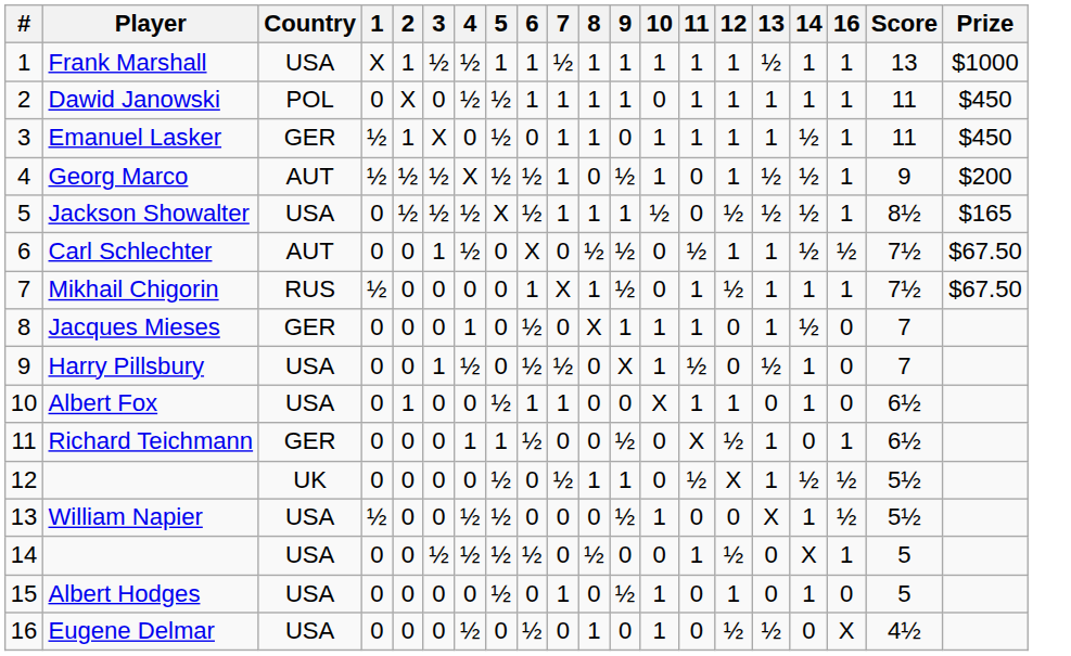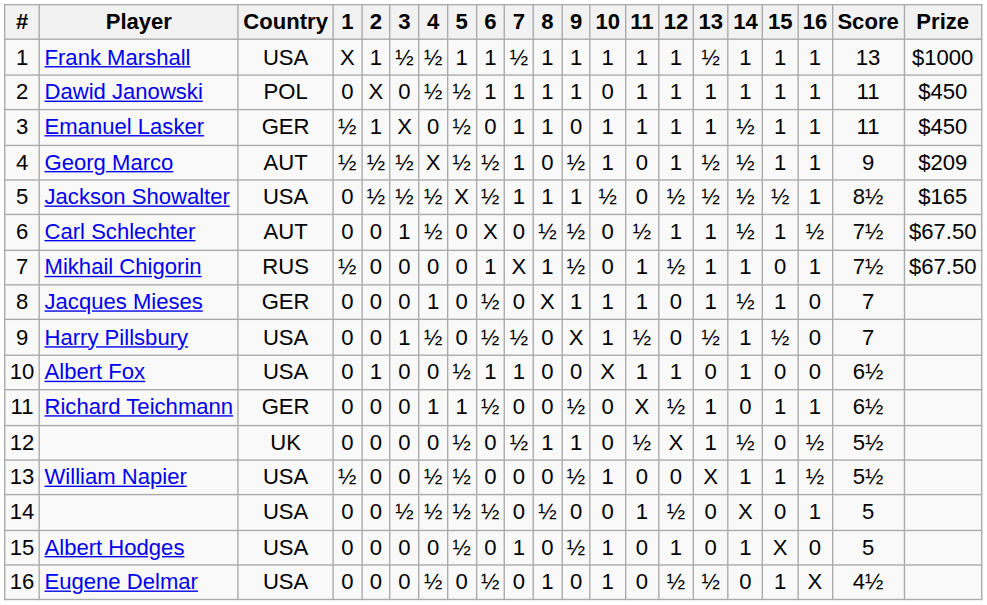 <table class="wikitable" style="text-align: center;">
 <tr>
 <th>#</th>
 <th>Player</th>
 <th>Country</th>
 <th>1</th>
 <th>2</th>
 <th>3</th>
 <th>4</th>
 <th>5</th>
 <th>6</th>
 <th>7</th>
 <th>8</th>
 <th>9</th>
 <th>10</th>
 <th>11</th>
 <th>12</th>
 <th>13</th>
 <th>14</th>
+<th>15</th>
 <th>16</th>
 <th>Score</th>
 <th>Prize</th>
 </tr>
 <tr>
 <td>1</td>
 <td align=left><a href='#'>Frank Marshall</a></td>
 <td>USA</td>
 <td>X</td>
 <td>1</td>
 <td>½</td>
 <td>½</td>
 <td>1</td>
 <td>1</td>
 <td>½</td>
 <td>1</td>
 <td>1</td>
 <td>1</td>
 <td>1</td>
 <td>1</td>
 <td>½</td>
 <td>1</td>
 <td>1</td>
+<td>1</td>
 <td>13</td>
 <td>$1000</td>
 </tr>
 <tr>
 <td>2</td>
 <td align=left><a href='#'>Dawid Janowski</a></td>
 <td>POL</td>
 <td>0</td>
 <td>X</td>
 <td>0</td>
 <td>½</td>
 <td>½</td>
 <td>1</td>
 <td>1</td>
 <td>1</td>
 <td>1</td>
 <td>0</td>
+<td>1</td>
 <td>1</td>
 <td>1</td>
 <td>1</td>
 <td>1</td>
 <td>1</td>
 <td>11</td>
 <td>$450</td>
 </tr>
 <tr>
 <td>3</td>
 <td align=left><a href='#'>Emanuel Lasker</a></td>
 <td>GER</td>
 <td>½</td>
 <td>1</td>
 <td>X</td>
 <td>0</td>
 <td>½</td>
 <td>0</td>
 <td>1</td>
 <td>1</td>
 <td>0</td>
 <td>1</td>
 <td>1</td>
 <td>1</td>
 <td>1</td>
 <td>½</td>
 <td>1</td>
+<td>1</td>
 <td>11</td>
 <td>$450</td>
 </tr>
 <tr>
 <td>4</td>
 <td align=left><a href='#'>Georg Marco</a></td>
 <td>AUT</td>
 <td>½</td>
 <td>½</td>
 <td>½</td>
 <td>X</td>
 <td>½</td>
 <td>½</td>
 <td>1</td>
 <td>0</td>
 <td>½</td>
 <td>1</td>
 <td>0</td>
 <td>1</td>
 <td>½</td>
 <td>½</td>
 <td>1</td>
+<td>1</td>
 <td>9</td>
-<td>$200</td>
+<td>$209</td>
 </tr>
 <tr>
 <td>5</td>
 <td align=left><a href='#'>Jackson Showalter</a></td>
 <td>USA</td>
 <td>0</td>
 <td>½</td>
 <td>½</td>
 <td>½</td>
 <td>X</td>
 <td>½</td>
 <td>1</td>
 <td>1</td>
 <td>1</td>
 <td>½</td>
 <td>0</td>
+<td>½</td>
 <td>½</td>
 <td>½</td>
 <td>½</td>
 <td>1</td>
 <td>8½</td>
 <td>$165</td>
 </tr>
 <tr>
 <td>6</td>
 <td align=left><a href='#'>Carl Schlechter</a></td>
 <td>AUT</td>
 <td>0</td>
 <td>0</td>
 <td>1</td>
 <td>½</td>
 <td>0</td>
 <td>X</td>
 <td>0</td>
 <td>½</td>
 <td>½</td>
 <td>0</td>
 <td>½</td>
 <td>1</td>
 <td>1</td>
 <td>½</td>
+<td>1</td>
 <td>½</td>
 <td>7½</td>
 <td>$67.50</td>
 </tr>
 <tr>
 <td>7</td>
 <td align=left><a href='#'>Mikhail Chigorin</a></td>
 <td>RUS</td>
 <td>½</td>
 <td>0</td>
 <td>0</td>
 <td>0</td>
 <td>0</td>
 <td>1</td>
 <td>X</td>
 <td>1</td>
 <td>½</td>
 <td>0</td>
 <td>1</td>
 <td>½</td>
 <td>1</td>
 <td>1</td>
+<td>0</td>
 <td>1</td>
 <td>7½</td>
 <td>$67.50</td>
 </tr>
 <tr>
 <td>8</td>
 <td align=left><a href='#'>Jacques Mieses</a></td>
 <td>GER</td>
 <td>0</td>
 <td>0</td>
 <td>0</td>
 <td>1</td>
 <td>0</td>
 <td>½</td>
 <td>0</td>
 <td>X</td>
 <td>1</td>
 <td>1</td>
 <td>1</td>
 <td>0</td>
 <td>1</td>
 <td>½</td>
+<td>1</td>
 <td>0</td>
 <td>7</td>
 <td></td>
 </tr>
 <tr>
 <td>9</td>
 <td align=left><a href='#'>Harry Pillsbury</a></td>
 <td>USA</td>
 <td>0</td>
 <td>0</td>
 <td>1</td>
 <td>½</td>
 <td>0</td>
 <td>½</td>
 <td>½</td>
 <td>0</td>
 <td>X</td>
 <td>1</td>
 <td>½</td>
 <td>0</td>
 <td>½</td>
 <td>1</td>
+<td>½</td>
 <td>0</td>
 <td>7</td>
 <td></td>
 </tr>
 <tr>
 <td>10</td>
 <td align=left><a href='#'>Albert Fox</a></td>
 <td>USA</td>
 <td>0</td>
 <td>1</td>
 <td>0</td>
 <td>0</td>
 <td>½</td>
 <td>1</td>
 <td>1</td>
 <td>0</td>
 <td>0</td>
 <td>X</td>
 <td>1</td>
 <td>1</td>
 <td>0</td>
 <td>1</td>
 <td>0</td>
+<td>0</td>
 <td>6½</td>
 <td></td>
 </tr>
 <tr>
 <td>11</td>
 <td align=left><a href='#'>Richard Teichmann</a></td>
 <td>GER</td>
 <td>0</td>
 <td>0</td>
 <td>0</td>
 <td>1</td>
 <td>1</td>
 <td>½</td>
 <td>0</td>
 <td>0</td>
 <td>½</td>
 <td>0</td>
 <td>X</td>
 <td>½</td>
 <td>1</td>
 <td>0</td>
 <td>1</td>
+<td>1</td>
 <td>6½</td>
 <td></td>
 </tr>
 <tr>
 <td>12</td>
 <td align=left></td>
 <td>UK</td>
 <td>0</td>
 <td>0</td>
 <td>0</td>
 <td>0</td>
 <td>½</td>
 <td>0</td>
 <td>½</td>
 <td>1</td>
 <td>1</td>
 <td>0</td>
 <td>½</td>
 <td>X</td>
 <td>1</td>
 <td>½</td>
+<td>0</td>
 <td>½</td>
 <td>5½</td>
 <td></td>
 </tr>
 <tr>
 <td>13</td>
 <td align=left><a href='#'>William Napier</a></td>
 <td>USA</td>
 <td>½</td>
 <td>0</td>
 <td>0</td>
 <td>½</td>
 <td>½</td>
 <td>0</td>
 <td>0</td>
 <td>0</td>
 <td>½</td>
 <td>1</td>
 <td>0</td>
 <td>0</td>
 <td>X</td>
+<td>1</td>
 <td>1</td>
 <td>½</td>
 <td>5½</td>
 <td></td>
 </tr>
 <tr>
 <td>14</td>
 <td align=left></td>
 <td>USA</td>
 <td>0</td>
 <td>0</td>
 <td>½</td>
 <td>½</td>
 <td>½</td>
 <td>½</td>
 <td>0</td>
 <td>½</td>
 <td>0</td>
 <td>0</td>
 <td>1</td>
 <td>½</td>
 <td>0</td>
 <td>X</td>
+<td>0</td>
 <td>1</td>
 <td>5</td>
 <td></td>
 </tr>
 <tr>
 <td>15</td>
 <td align=left><a href='#'>Albert Hodges</a></td>
 <td>USA</td>
 <td>0</td>
 <td>0</td>
 <td>0</td>
 <td>0</td>
 <td>½</td>
 <td>0</td>
 <td>1</td>
 <td>0</td>
 <td>½</td>
 <td>1</td>
 <td>0</td>
 <td>1</td>
 <td>0</td>
 <td>1</td>
+<td>X</td>
 <td>0</td>
 <td>5</td>
 <td></td>
 </tr>
 <tr>
 <td>16</td>
 <td align=left><a href='#'>Eugene Delmar</a></td>
 <td>USA</td>
 <td>0</td>
 <td>0</td>
 <td>0</td>
 <td>½</td>
 <td>0</td>
 <td>½</td>
 <td>0</td>
 <td>1</td>
 <td>0</td>
 <td>1</td>
 <td>0</td>
 <td>½</td>
 <td>½</td>
 <td>0</td>
+<td>1</td>
 <td>X</td>
 <td>4½</td>
 <td></td>
 </tr>
 </table>
